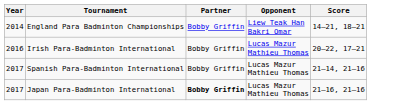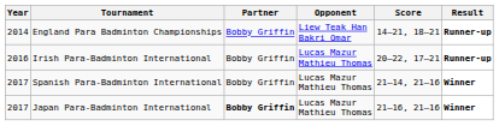 <table class="sortable wikitable" style="font-size: 90%;">
 <tr>
 <th>Year</th>
 <th>Tournament</th>
 <th>Partner</th>
 <th>Opponent</th>
 <th>Score</th>
+<th>Result</th>
 </tr>
 <tr>
 <td align="center">2014</td>
 <td align="left">England Para Badminton Championships</td>
 <td> <a href='#'>Bobby Griffin</a></td>
 <td align="left"> <a href='#'>Liew Teak Han</a><br> <a href='#'>Bakri Omar</a></td>
 <td align="left">14–21, 18–21</td>
+<td style="text-align:left; background:white"> <strong>Runner-up</strong></td>
 </tr>
 <tr>
 <td align="center">2016</td>
 <td align="left">Irish Para-Badminton International</td>
 <td> Bobby Griffin</td>
 <td align="left"> <a href='#'>Lucas Mazur</a><br> <a href='#'>Mathieu Thomas</a></td>
 <td align="left">20–22, 17–21</td>
+<td style="text-align:left; background:white"> <strong>Runner-up</strong></td>
 </tr>
 <tr>
 <td align="center">2017</td>
 <td align="left">Spanish Para-Badminton International</td>
 <td> Bobby Griffin</td>
 <td align="left"> Lucas Mazur<br> Mathieu Thomas</td>
 <td align="left">21–14, 21–16</td>
+<td style="text-align:left; background:white"> <strong>Winner</strong></td>
 </tr>
 <tr>
 <td align="center">2017</td>
 <td align="left">Japan Para-Badminton International</td>
 <td><strong> Bobby Griffin</strong></td>
 <td align="left"> Lucas Mazur<br> Mathieu Thomas</td>
 <td align="left">21–16, 21–16</td>
+<td style="text-align:left; background:white"> <strong>Winner</strong></td>
 </tr>
 </table>
